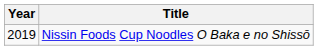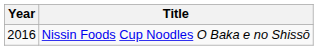 <table class="wikitable">
 <tr>
 <th>Year</th>
 <th>Title</th>
 </tr>
 <tr>
-<td>2019</td>
+<td>2016</td>
 <td><a href='#'>Nissin Foods</a> <a href='#'>Cup Noodles</a> <em>O Baka e no Shissō</em></td>
 </tr>
 </table>
